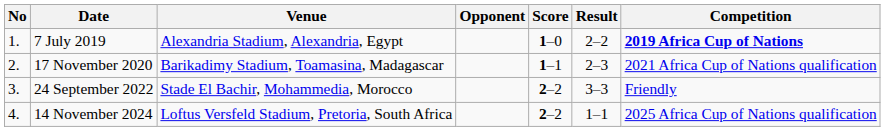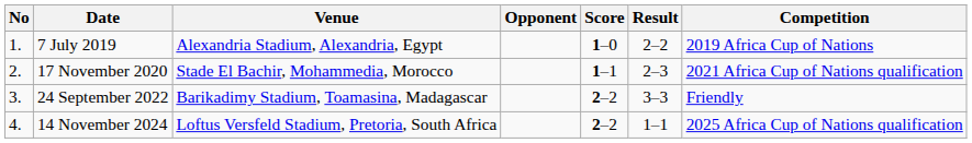 <table class="wikitable">
 <tr>
 <th>No</th>
 <th>Date</th>
 <th>Venue</th>
 <th>Opponent</th>
 <th>Score</th>
 <th>Result</th>
 <th>Competition</th>
 </tr>
 <tr>
 <td>1.</td>
 <td>7 July 2019</td>
 <td><a href='#'>Alexandria Stadium</a>, <a href='#'>Alexandria</a>, Egypt</td>
 <td></td>
 <td align=center><strong>1</strong>–0</td>
 <td align=center>2–2</td>
-<td><strong><a href='#'>2019 Africa Cup of Nations</a></strong></td>
+<td><a href='#'>2019 Africa Cup of Nations</a></td>
 </tr>
 <tr>
 <td>2.</td>
 <td>17 November 2020</td>
-<td><a href='#'>Barikadimy Stadium</a>, <a href='#'>Toamasina</a>, Madagascar</td>
+<td><a href='#'>Stade El Bachir</a>, <a href='#'>Mohammedia</a>, Morocco</td>
 <td></td>
 <td align=center><strong>1</strong>–1</td>
 <td align=center>2–3</td>
 <td><a href='#'>2021 Africa Cup of Nations qualification</a></td>
 </tr>
 <tr>
 <td>3.</td>
 <td>24 September 2022</td>
-<td><a href='#'>Stade El Bachir</a>, <a href='#'>Mohammedia</a>, Morocco</td>
+<td><a href='#'>Barikadimy Stadium</a>, <a href='#'>Toamasina</a>, Madagascar</td>
 <td></td>
 <td align=center><strong>2</strong>–2</td>
 <td align=center>3–3</td>
 <td><a href='#'>Friendly</a></td>
 </tr>
 <tr>
 <td>4.</td>
 <td>14 November 2024</td>
 <td><a href='#'>Loftus Versfeld Stadium</a>, <a href='#'>Pretoria</a>, South Africa</td>
 <td></td>
 <td align=center><strong>2</strong>–2</td>
 <td align=center>1–1</td>
 <td><a href='#'>2025 Africa Cup of Nations qualification</a></td>
 </tr>
 </table>
